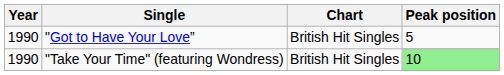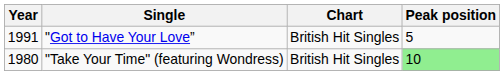 <table class="wikitable">
 <tr>
 <th>Year</th>
 <th>Single</th>
 <th>Chart</th>
 <th>Peak position</th>
 </tr>
 <tr>
-<td>1990</td>
+<td>1991</td>
 <td>"<a href='#'>Got to Have Your Love</a>”</td>
 <td>British Hit Singles</td>
 <td>5</td>
 </tr>
 <tr>
-<td>1990</td>
+<td>1980</td>
 <td>"Take Your Time" (featuring Wondress)</td>
 <td>British Hit Singles</td>
 <td style="background: lightgreen;">10</td>
 </tr>
 </table>
